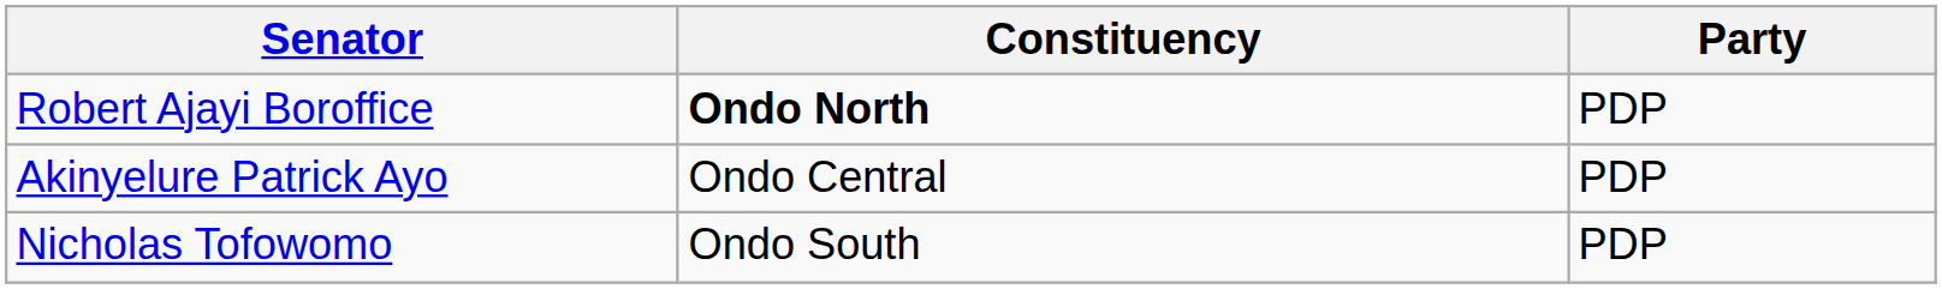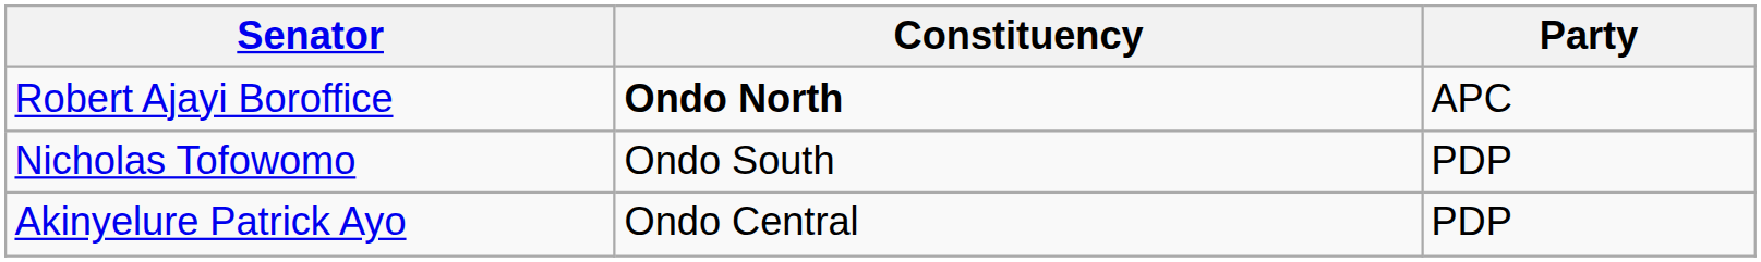 <table class="wikitable sortable">
 <tr>
 <th style="width:15em"><a href='#'>Senator</a></th>
 <th style="width:20em">Constituency</th>
 <th style="width:8em">Party</th>
 </tr>
 <tr>
 <td><a href='#'>Robert Ajayi Boroffice</a></td>
 <td><strong>Ondo North</strong></td>
+<td>APC</td>
+</tr>
+<tr>
+<td><a href='#'>Nicholas Tofowomo</a></td>
+<td>Ondo South</td>
 <td>PDP</td>
 </tr>
 <tr>
 <td><a href='#'>Akinyelure Patrick Ayo</a></td>
 <td>Ondo Central</td>
 <td>PDP</td>
 </tr>
-<tr>
-<td><a href='#'>Nicholas Tofowomo</a></td>
-<td>Ondo South</td>
-<td>PDP</td>
-</tr>
 </table>
